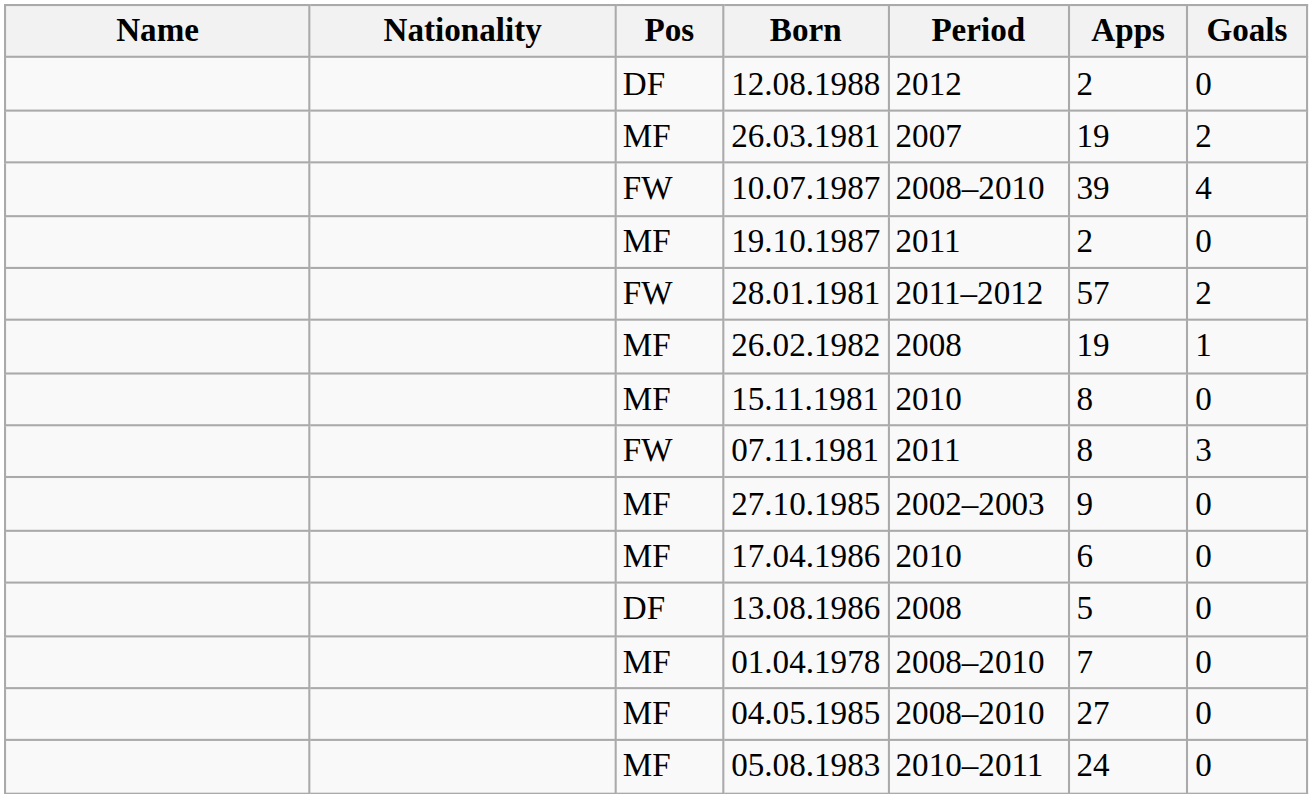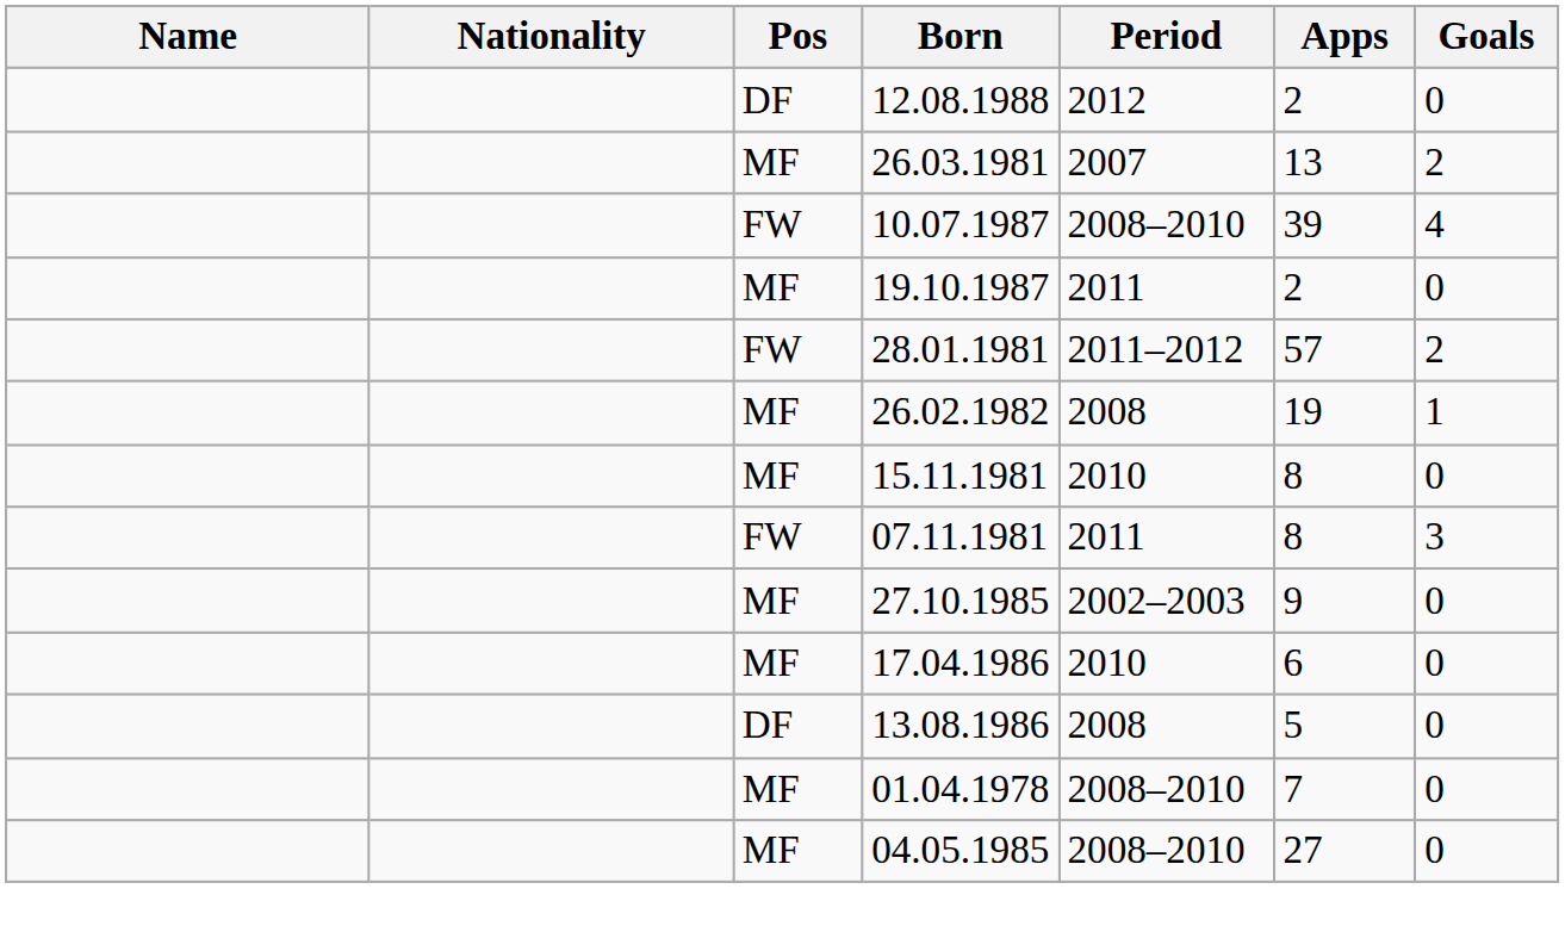 <table class="wikitable sortable">
 <tr>
 <th width="140px">Name</th>
 <th width="140px">Nationality</th>
 <th width="45px">Pos</th>
 <th width="65px">Born</th>
 <th width="80px">Period</th>
 <th width="50px">Apps</th>
 <th width="50px">Goals</th>
 </tr>
 <tr>
 <td></td>
 <td></td>
 <td>DF</td>
 <td>12.08.1988</td>
 <td>2012</td>
 <td>2</td>
 <td>0</td>
 </tr>
 <tr>
 <td></td>
 <td></td>
 <td>MF</td>
 <td>26.03.1981</td>
 <td>2007</td>
-<td>19</td>
+<td>13</td>
 <td>2</td>
 </tr>
 <tr>
 <td></td>
 <td></td>
 <td>FW</td>
 <td>10.07.1987</td>
 <td>2008–2010</td>
 <td>39</td>
 <td>4</td>
 </tr>
 <tr>
 <td></td>
 <td></td>
 <td>MF</td>
 <td>19.10.1987</td>
 <td>2011</td>
 <td>2</td>
 <td>0</td>
 </tr>
 <tr>
 <td></td>
 <td></td>
 <td>FW</td>
 <td>28.01.1981</td>
 <td>2011–2012</td>
 <td>57</td>
 <td>2</td>
 </tr>
 <tr>
 <td></td>
 <td></td>
 <td>MF</td>
 <td>26.02.1982</td>
 <td>2008</td>
 <td>19</td>
 <td>1</td>
 </tr>
 <tr>
 <td></td>
 <td></td>
 <td>MF</td>
 <td>15.11.1981</td>
 <td>2010</td>
 <td>8</td>
 <td>0</td>
 </tr>
 <tr>
 <td></td>
 <td></td>
 <td>FW</td>
 <td>07.11.1981</td>
 <td>2011</td>
 <td>8</td>
 <td>3</td>
 </tr>
 <tr>
 <td></td>
 <td></td>
 <td>MF</td>
 <td>27.10.1985</td>
 <td>2002–2003</td>
 <td>9</td>
 <td>0</td>
 </tr>
 <tr>
 <td></td>
 <td></td>
 <td>MF</td>
 <td>17.04.1986</td>
 <td>2010</td>
 <td>6</td>
 <td>0</td>
 </tr>
 <tr>
 <td></td>
 <td></td>
 <td>DF</td>
 <td>13.08.1986</td>
 <td>2008</td>
 <td>5</td>
 <td>0</td>
 </tr>
 <tr>
 <td></td>
 <td></td>
 <td>MF</td>
 <td>01.04.1978</td>
 <td>2008–2010</td>
 <td>7</td>
 <td>0</td>
 </tr>
 <tr>
 <td></td>
 <td></td>
 <td>MF</td>
 <td>04.05.1985</td>
 <td>2008–2010</td>
 <td>27</td>
 <td>0</td>
 </tr>
-<tr>
-<td></td>
-<td></td>
-<td>MF</td>
-<td>05.08.1983</td>
-<td>2010–2011</td>
-<td>24</td>
-<td>0</td>
-</tr>
 </table>
